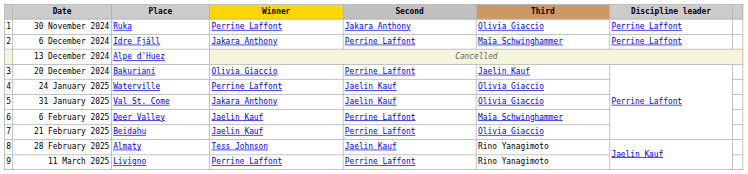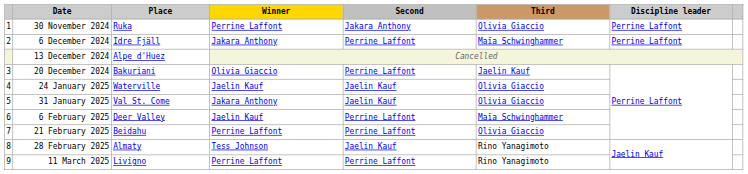 <table class="wikitable plainrowheaders" style="background:#fff; font-size:86%; line-height:16px; border:grey solid 1px; border-collapse:collapse;">
 <tr>
 <th scope="col" style="background:#ccc; width=10 px;"></th>
 <th scope="col" style="background:#ccc; width:135px;">Date</th>
 <th scope="col" style="background:#ccc; width:135px;">Place</th>
 <th scope="col" style="background:gold; width:185px;">Winner</th>
 <th scope="col" style="background:silver; width:185px;">Second</th>
 <th scope="col" style="background:#c96; width:185px;">Third</th>
 <th scope="col" style="background:#ccc; width:170px;">Discipline leader</th>
 <th scope="col" style="background:#ccc; width:10px;"></th>
 </tr>
 <tr>
 <td align="center">1</td>
 <td align="right">30 November 2024</td>
 <td> <a href='#'>Ruka</a></td>
 <td> <a href='#'>Perrine Laffont</a></td>
 <td> <a href='#'>Jakara Anthony</a></td>
 <td> <a href='#'>Olivia Giaccio</a></td>
 <td> <a href='#'>Perrine Laffont</a></td>
 <td></td>
 </tr>
 <tr>
 <td align="center">2</td>
 <td align="right">6 December 2024</td>
 <td> <a href='#'>Idre Fjäll</a></td>
 <td> <a href='#'>Jakara Anthony</a></td>
 <td> <a href='#'>Perrine Laffont</a></td>
 <td> <a href='#'>Maïa Schwinghammer</a></td>
 <td> <a href='#'>Perrine Laffont</a></td>
 <td></td>
 </tr>
 <tr>
 <td bgcolor="F5F5DC" align="center"></td>
 <td align="right">13 December 2024</td>
 <td> <a href='#'>Alpe d'Huez</a></td>
 <td colspan=5 align=center bgcolor="F5F5DC" style=color:#696969><em>Cancelled</em></td>
 </tr>
 <tr>
 <td align="center">3</td>
 <td align="right">20 December 2024</td>
 <td> <a href='#'>Bakuriani</a></td>
 <td> <a href='#'>Olivia Giaccio</a></td>
 <td> <a href='#'>Perrine Laffont</a></td>
 <td> <a href='#'>Jaelin Kauf</a></td>
 <td rowspan=5> <a href='#'>Perrine Laffont</a></td>
 <td></td>
 </tr>
 <tr>
 <td align="center">4</td>
 <td align="right">24 January 2025</td>
 <td> <a href='#'>Waterville</a></td>
-<td> <a href='#'>Perrine Laffont</a></td>
+<td> <a href='#'>Jaelin Kauf</a></td>
 <td> <a href='#'>Jaelin Kauf</a></td>
 <td> <a href='#'>Olivia Giaccio</a></td>
 <td></td>
 </tr>
 <tr>
 <td align="center">5</td>
 <td align="right">31 January 2025</td>
 <td> <a href='#'>Val St. Come</a></td>
 <td> <a href='#'>Jakara Anthony</a></td>
 <td> <a href='#'>Jaelin Kauf</a></td>
 <td> <a href='#'>Olivia Giaccio</a></td>
 <td></td>
 </tr>
 <tr>
 <td align="center">6</td>
 <td align="right">6 February 2025</td>
 <td> <a href='#'>Deer Valley</a></td>
 <td> <a href='#'>Jaelin Kauf</a></td>
 <td> <a href='#'>Perrine Laffont</a></td>
 <td> <a href='#'>Maïa Schwinghammer</a></td>
 <td></td>
 </tr>
 <tr>
 <td align="center">7</td>
 <td align="right">21 February 2025</td>
 <td> <a href='#'>Beidahu</a></td>
-<td> <a href='#'>Jaelin Kauf</a></td>
+<td> <a href='#'>Perrine Laffont</a></td>
 <td> <a href='#'>Perrine Laffont</a></td>
 <td> <a href='#'>Olivia Giaccio</a></td>
 <td></td>
 </tr>
 <tr>
 <td align="center">8</td>
 <td align="right">28 February 2025</td>
 <td> <a href='#'>Almaty</a></td>
 <td> <a href='#'>Tess Johnson</a></td>
 <td> <a href='#'>Jaelin Kauf</a></td>
 <td> Rino Yanagimoto</td>
 <td rowspan=2> <a href='#'>Jaelin Kauf</a></td>
 <td></td>
 </tr>
 <tr>
 <td align="center">9</td>
 <td align="right">11 March 2025</td>
 <td> <a href='#'>Livigno</a></td>
 <td> <a href='#'>Perrine Laffont</a></td>
 <td> <a href='#'>Perrine Laffont</a></td>
 <td> Rino Yanagimoto</td>
 <td></td>
 </tr>
 </table>
